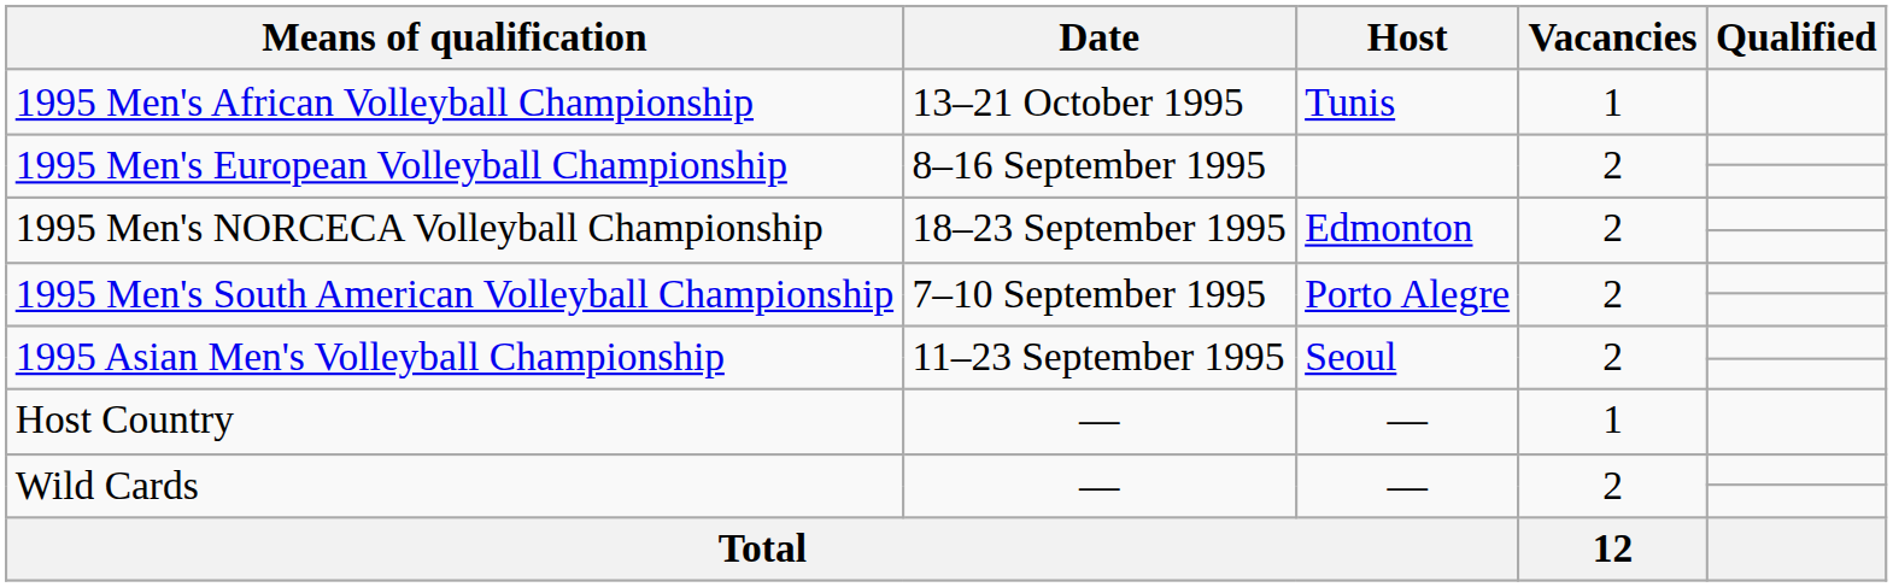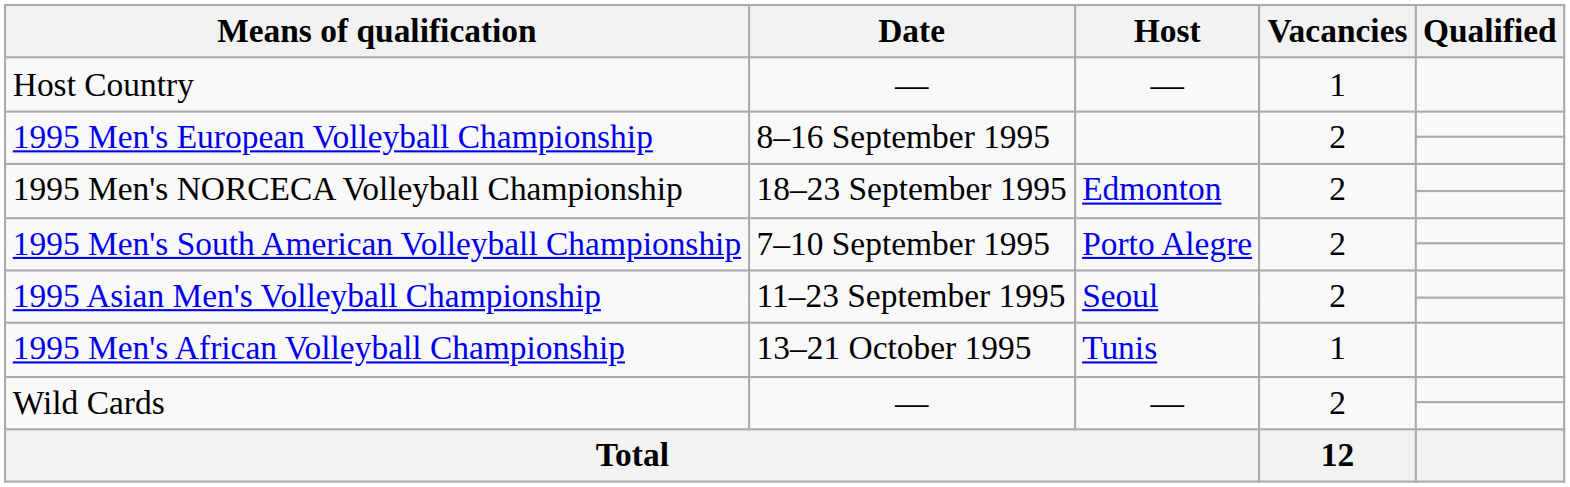 <table class="wikitable">
 <tr>
 <th>Means of qualification</th>
 <th>Date</th>
 <th>Host</th>
 <th>Vacancies</th>
 <th>Qualified</th>
 </tr>
 <tr>
-<td><a href='#'>1995 Men's African Volleyball Championship</a></td>
-<td>13–21 October 1995</td>
-<td> <a href='#'>Tunis</a></td>
+<td>Host Country</td>
+<td align=center>—</td>
+<td align=center>―</td>
 <td align=center>1</td>
 <td></td>
 </tr>
 <tr>
 <td rowspan=2><a href='#'>1995 Men's European Volleyball Championship</a></td>
 <td rowspan=2>8–16 September 1995</td>
 <td rowspan=2></td>
 <td rowspan=2 align=center>2</td>
 <td></td>
 </tr>
 <tr>
 <td></td>
 </tr>
 <tr>
 <td rowspan=2>1995 Men's NORCECA Volleyball Championship</td>
 <td rowspan=2>18–23 September 1995</td>
 <td rowspan=2> <a href='#'>Edmonton</a></td>
 <td rowspan=2 align=center>2</td>
 <td></td>
 </tr>
 <tr>
 <td></td>
 </tr>
 <tr>
 <td rowspan=2><a href='#'>1995 Men's South American Volleyball Championship</a></td>
 <td rowspan=2>7–10 September 1995</td>
 <td rowspan=2> <a href='#'>Porto Alegre</a></td>
 <td rowspan=2 align=center>2</td>
 <td></td>
 </tr>
 <tr>
 <td></td>
 </tr>
 <tr>
 <td rowspan=2><a href='#'>1995 Asian Men's Volleyball Championship</a></td>
 <td rowspan=2>11–23 September 1995</td>
 <td rowspan=2> <a href='#'>Seoul</a></td>
 <td rowspan=2 align=center>2</td>
 <td></td>
 </tr>
 <tr>
 <td></td>
 </tr>
 <tr>
-<td>Host Country</td>
-<td align=center>—</td>
-<td align=center>―</td>
+<td><a href='#'>1995 Men's African Volleyball Championship</a></td>
+<td>13–21 October 1995</td>
+<td> <a href='#'>Tunis</a></td>
 <td align=center>1</td>
 <td></td>
 </tr>
 <tr>
 <td rowspan=2>Wild Cards</td>
 <td rowspan=2 align=center>―</td>
 <td rowspan=2 align=center>―</td>
 <td rowspan=2 align=center>2</td>
 <td></td>
 </tr>
 <tr>
 <td></td>
 </tr>
 <tr>
 <th colspan="3">Total</th>
 <th>12</th>
 <th></th>
 </tr>
 </table>
